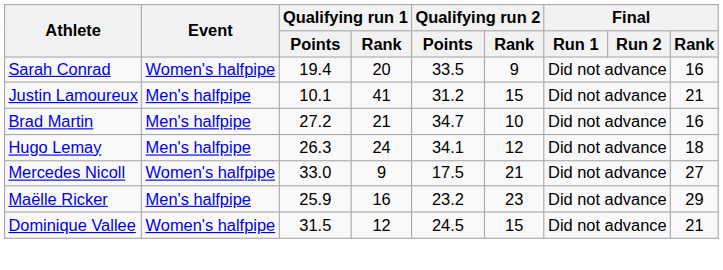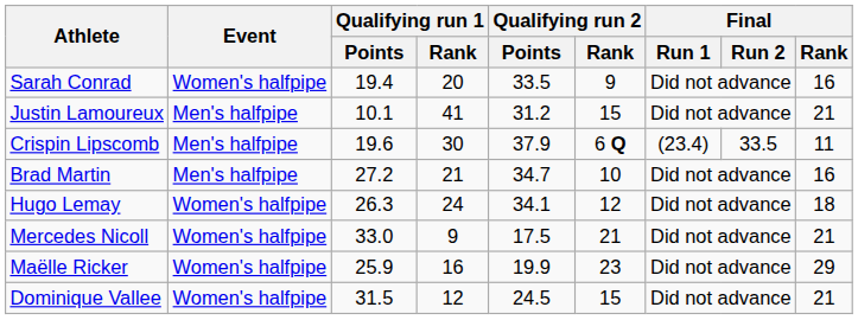 <table class="wikitable" style="font-size:90%">
 <tr>
 <th rowspan="2">Athlete</th>
 <th rowspan="2">Event</th>
 <th colspan="2">Qualifying run 1</th>
 <th colspan="2">Qualifying run 2</th>
 <th colspan="3">Final</th>
 </tr>
 <tr>
 <th>Points</th>
 <th>Rank</th>
 <th>Points</th>
 <th>Rank</th>
 <th>Run 1</th>
 <th>Run 2</th>
 <th>Rank</th>
 </tr>
 <tr>
 <td><a href='#'>Sarah Conrad</a></td>
 <td><a href='#'>Women's halfpipe</a></td>
 <td style="text-align:center;">19.4</td>
 <td style="text-align:center;">20</td>
 <td style="text-align:center;">33.5</td>
 <td style="text-align:center;">9</td>
 <td colspan="2" style="text-align:center;">Did not advance</td>
 <td style="text-align:center;">16</td>
 </tr>
 <tr>
 <td><a href='#'>Justin Lamoureux</a></td>
 <td><a href='#'>Men's halfpipe</a></td>
 <td style="text-align:center;">10.1</td>
 <td style="text-align:center;">41</td>
 <td style="text-align:center;">31.2</td>
 <td style="text-align:center;">15</td>
 <td colspan="2" style="text-align:center;">Did not advance</td>
 <td style="text-align:center;">21</td>
 </tr>
 <tr>
+<td><a href='#'>Crispin Lipscomb</a></td>
+<td><a href='#'>Men's halfpipe</a></td>
+<td style="text-align:center;">19.6</td>
+<td style="text-align:center;">30</td>
+<td style="text-align:center;">37.9</td>
+<td style="text-align:center;">6 <strong>Q</strong></td>
+<td style="text-align:center;">(23.4)</td>
+<td style="text-align:center;">33.5</td>
+<td style="text-align:center;">11</td>
+</tr>
+<tr>
 <td><a href='#'>Brad Martin</a></td>
 <td><a href='#'>Men's halfpipe</a></td>
 <td style="text-align:center;">27.2</td>
 <td style="text-align:center;">21</td>
 <td style="text-align:center;">34.7</td>
 <td style="text-align:center;">10</td>
 <td colspan="2" style="text-align:center;">Did not advance</td>
 <td style="text-align:center;">16</td>
 </tr>
 <tr>
 <td><a href='#'>Hugo Lemay</a></td>
-<td><a href='#'>Men's halfpipe</a></td>
+<td><a href='#'>Women's halfpipe</a></td>
 <td style="text-align:center;">26.3</td>
 <td style="text-align:center;">24</td>
 <td style="text-align:center;">34.1</td>
 <td style="text-align:center;">12</td>
 <td colspan="2" style="text-align:center;">Did not advance</td>
 <td style="text-align:center;">18</td>
 </tr>
 <tr>
 <td><a href='#'>Mercedes Nicoll</a></td>
 <td><a href='#'>Women's halfpipe</a></td>
 <td style="text-align:center;">33.0</td>
 <td style="text-align:center;">9</td>
 <td style="text-align:center;">17.5</td>
 <td style="text-align:center;">21</td>
 <td colspan="2" style="text-align:center;">Did not advance</td>
-<td style="text-align:center;">27</td>
+<td style="text-align:center;">21</td>
 </tr>
 <tr>
 <td><a href='#'>Maëlle Ricker</a></td>
-<td><a href='#'>Men's halfpipe</a></td>
+<td><a href='#'>Women's halfpipe</a></td>
 <td style="text-align:center;">25.9</td>
 <td style="text-align:center;">16</td>
-<td style="text-align:center;">23.2</td>
+<td style="text-align:center;">19.9</td>
 <td style="text-align:center;">23</td>
 <td colspan="2" style="text-align:center;">Did not advance</td>
 <td style="text-align:center;">29</td>
 </tr>
 <tr>
 <td><a href='#'>Dominique Vallee</a></td>
 <td><a href='#'>Women's halfpipe</a></td>
 <td style="text-align:center;">31.5</td>
 <td style="text-align:center;">12</td>
 <td style="text-align:center;">24.5</td>
 <td style="text-align:center;">15</td>
 <td colspan="2" style="text-align:center;">Did not advance</td>
 <td style="text-align:center;">21</td>
 </tr>
 </table>
